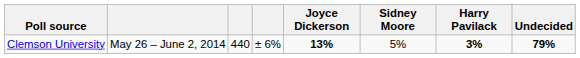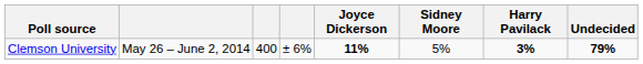 <table class="wikitable" style="text-align:center">
 <tr valign= bottom>
 <th>Poll source</th>
 <th></th>
 <th></th>
 <th></th>
 <th style="width:100px;">Joyce<br>Dickerson</th>
 <th style="width:100px;">Sidney<br>Moore</th>
 <th style="width:100px;">Harry<br>Pavilack</th>
 <th>Undecided</th>
 </tr>
 <tr>
 <td align=left><a href='#'>Clemson University</a></td>
 <td>May 26 – June 2, 2014</td>
-<td>440</td>
+<td>400</td>
 <td>± 6%</td>
-<td><strong>13%</strong></td>
+<td><strong>11%</strong></td>
 <td>5%</td>
 <td><strong>3%</strong></td>
 <td><strong>79%</strong></td>
 </tr>
 </table>
